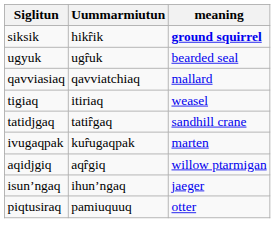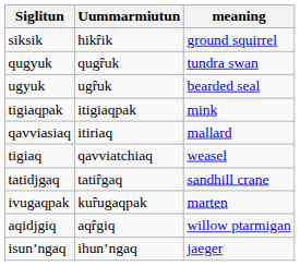 <table class="wikitable">
 <tr>
 <th>Siglitun</th>
 <th>Uummarmiutun</th>
 <th>meaning</th>
 </tr>
 <tr>
 <td>siksik</td>
 <td>hikȓik</td>
-<td><strong><a href='#'>ground squirrel</a></strong></td>
+<td><a href='#'>ground squirrel</a></td>
+</tr>
+<tr>
+<td>qugyuk</td>
+<td>qugȓuk</td>
+<td><a href='#'>tundra swan</a></td>
 </tr>
 <tr>
 <td>ugyuk</td>
 <td>ugȓuk</td>
 <td><a href='#'>bearded seal</a></td>
 </tr>
 <tr>
+<td>tigiaqpak</td>
+<td>itigiaqpak</td>
+<td><a href='#'>mink</a></td>
+</tr>
+<tr>
 <td>qavviasiaq</td>
-<td>qavviatchiaq</td>
+<td>itiriaq</td>
 <td><a href='#'>mallard</a></td>
 </tr>
 <tr>
 <td>tigiaq</td>
-<td>itiriaq</td>
+<td>qavviatchiaq</td>
 <td><a href='#'>weasel</a></td>
 </tr>
 <tr>
 <td>tatidjgaq</td>
 <td>tatiȓgaq</td>
 <td><a href='#'>sandhill crane</a></td>
 </tr>
 <tr>
 <td>ivugaqpak</td>
 <td>kuȓugaqpak</td>
 <td><a href='#'>marten</a></td>
 </tr>
 <tr>
 <td>aqidjgiq</td>
 <td>aqȓgiq</td>
 <td><a href='#'>willow ptarmigan</a></td>
 </tr>
 <tr>
 <td>isun’ngaq</td>
 <td>ihun’ngaq</td>
 <td><a href='#'>jaeger</a></td>
 </tr>
-<tr>
-<td>piqtusiraq</td>
-<td>pamiuquuq</td>
-<td><a href='#'>otter</a></td>
-</tr>
 </table>
